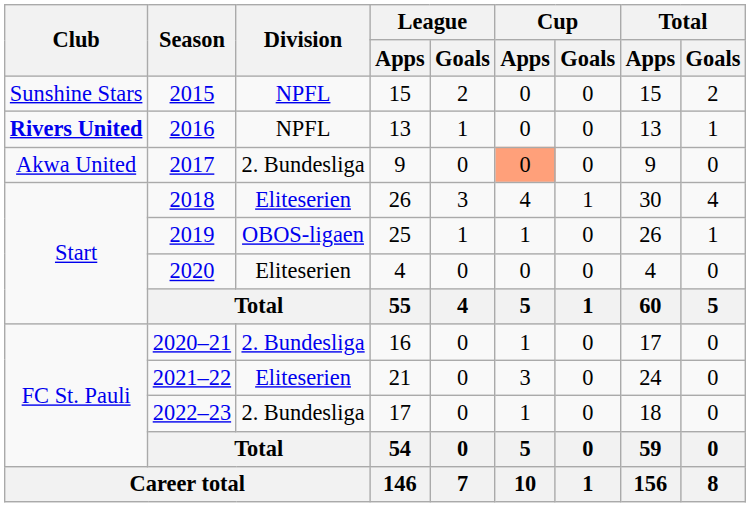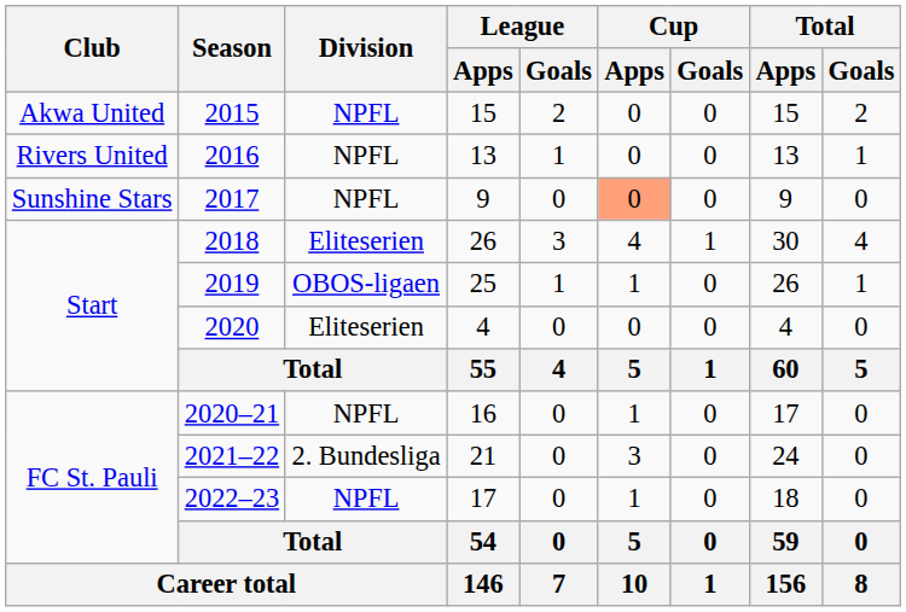 <table class="wikitable" style="text-align:center">
 <tr>
 <th rowspan="2">Club</th>
 <th rowspan="2">Season</th>
 <th rowspan="2">Division</th>
 <th colspan="2">League</th>
 <th colspan="2">Cup</th>
 <th colspan="2">Total</th>
 </tr>
 <tr>
 <th>Apps</th>
 <th>Goals</th>
 <th>Apps</th>
 <th>Goals</th>
 <th>Apps</th>
 <th>Goals</th>
 </tr>
 <tr>
-<td><a href='#'>Sunshine Stars</a></td>
+<td><a href='#'>Akwa United</a></td>
 <td><a href='#'>2015</a></td>
 <td><a href='#'>NPFL</a></td>
 <td>15</td>
 <td>2</td>
 <td>0</td>
 <td>0</td>
 <td>15</td>
 <td>2</td>
 </tr>
 <tr>
-<td><strong><a href='#'>Rivers United</a></strong></td>
+<td><a href='#'>Rivers United</a></td>
 <td><a href='#'>2016</a></td>
 <td>NPFL</td>
 <td>13</td>
 <td>1</td>
 <td>0</td>
 <td>0</td>
 <td>13</td>
 <td>1</td>
 </tr>
 <tr>
-<td><a href='#'>Akwa United</a></td>
+<td><a href='#'>Sunshine Stars</a></td>
 <td><a href='#'>2017</a></td>
-<td>2. Bundesliga</td>
+<td>NPFL</td>
 <td>9</td>
 <td>0</td>
 <td style="background: lightsalmon;">0</td>
 <td>0</td>
 <td>9</td>
 <td>0</td>
 </tr>
 <tr>
 <td rowspan="4"><a href='#'>Start</a></td>
 <td><a href='#'>2018</a></td>
 <td><a href='#'>Eliteserien</a></td>
 <td>26</td>
 <td>3</td>
 <td>4</td>
 <td>1</td>
 <td>30</td>
 <td>4</td>
 </tr>
 <tr>
 <td><a href='#'>2019</a></td>
 <td><a href='#'>OBOS-ligaen</a></td>
 <td>25</td>
 <td>1</td>
 <td>1</td>
 <td>0</td>
 <td>26</td>
 <td>1</td>
 </tr>
 <tr>
 <td><a href='#'>2020</a></td>
 <td>Eliteserien</td>
 <td>4</td>
 <td>0</td>
 <td>0</td>
 <td>0</td>
 <td>4</td>
 <td>0</td>
 </tr>
 <tr>
 <th colspan="2">Total</th>
 <th>55</th>
 <th>4</th>
 <th>5</th>
 <th>1</th>
 <th>60</th>
 <th>5</th>
 </tr>
 <tr>
 <td rowspan="4"><a href='#'>FC St. Pauli</a></td>
 <td><a href='#'>2020–21</a></td>
-<td><a href='#'>2. Bundesliga</a></td>
+<td>NPFL</td>
 <td>16</td>
 <td>0</td>
 <td>1</td>
 <td>0</td>
 <td>17</td>
 <td>0</td>
 </tr>
 <tr>
 <td><a href='#'>2021–22</a></td>
-<td><a href='#'>Eliteserien</a></td>
+<td>2. Bundesliga</td>
 <td>21</td>
 <td>0</td>
 <td>3</td>
 <td>0</td>
 <td>24</td>
 <td>0</td>
 </tr>
 <tr>
 <td><a href='#'>2022–23</a></td>
-<td>2. Bundesliga</td>
+<td><a href='#'>NPFL</a></td>
 <td>17</td>
 <td>0</td>
 <td>1</td>
 <td>0</td>
 <td>18</td>
 <td>0</td>
 </tr>
 <tr>
 <th colspan="2">Total</th>
 <th>54</th>
 <th>0</th>
 <th>5</th>
 <th>0</th>
 <th>59</th>
 <th>0</th>
 </tr>
 <tr>
 <th colspan="3">Career total</th>
 <th>146</th>
 <th>7</th>
 <th>10</th>
 <th>1</th>
 <th>156</th>
 <th>8</th>
 </tr>
 </table>
